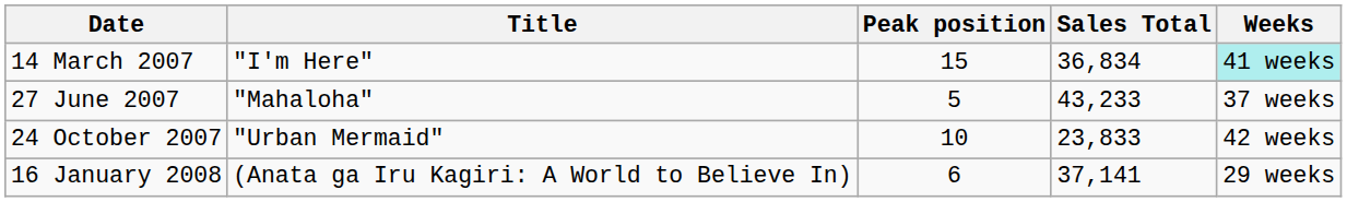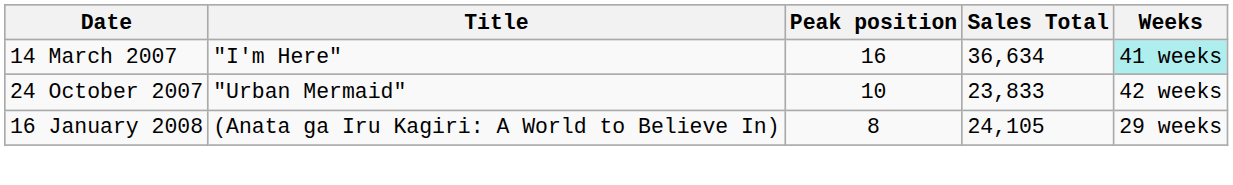 <table class="wikitable">
 <tr>
 <th>Date</th>
 <th>Title</th>
 <th>Peak position</th>
 <th>Sales Total</th>
 <th>Weeks</th>
 </tr>
 <tr>
 <td>14 March 2007</td>
 <td>"I'm Here"</td>
-<td align="center">15</td>
-<td>36,834</td>
+<td align="center">16</td>
+<td>36,634</td>
 <td style="background: paleturquoise;">41 weeks</td>
-</tr>
-<tr>
-<td>27 June 2007</td>
-<td>"Mahaloha"</td>
-<td align="center">5</td>
-<td>43,233</td>
-<td>37 weeks</td>
 </tr>
 <tr>
 <td>24 October 2007</td>
 <td>"Urban Mermaid"</td>
 <td align="center">10</td>
 <td>23,833</td>
 <td>42 weeks</td>
 </tr>
 <tr>
 <td>16 January 2008</td>
 <td> (Anata ga Iru Kagiri: A World to Believe In)</td>
-<td align="center">6</td>
-<td>37,141</td>
+<td align="center">8</td>
+<td>24,105</td>
 <td>29 weeks</td>
 </tr>
 </table>
